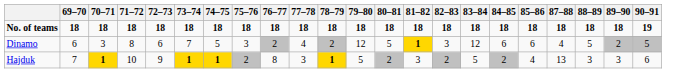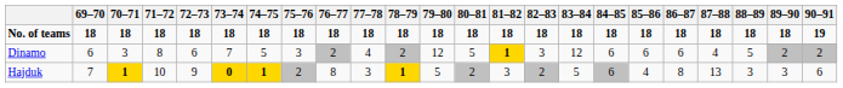 <table border=1 bordercolor="#CCCCCC" class=wikitable style="font-size:90%;">
 <tr align=LEFT valign=CENTER>
 <th></th>
 <th>69–70</th>
 <th>70–71</th>
 <th>71–72</th>
 <th>72–73</th>
 <th>73–74</th>
 <th>74–75</th>
 <th>75–76</th>
 <th>76–77</th>
 <th>77–78</th>
 <th>78–79</th>
 <th>79–80</th>
 <th>80–81</th>
 <th>81–82</th>
 <th>82–83</th>
 <th>83–84</th>
 <th>84–85</th>
 <th>85–86</th>
+<th>86–87</th>
 <th>87–88</th>
 <th>88–89</th>
 <th>89–90</th>
 <th>90–91</th>
 </tr>
 <tr align=CENTER>
 <td><strong>No. of teams</strong></td>
+<td><strong>18</strong></td>
 <td><strong>18</strong></td>
 <td><strong>18</strong></td>
 <td><strong>18</strong></td>
 <td><strong>18</strong></td>
 <td><strong>18</strong></td>
 <td><strong>18</strong></td>
 <td><strong>18</strong></td>
 <td><strong>18</strong></td>
 <td><strong>18</strong></td>
 <td><strong>18</strong></td>
 <td><strong>18</strong></td>
 <td><strong>18</strong></td>
 <td><strong>18</strong></td>
 <td><strong>18</strong></td>
 <td><strong>18</strong></td>
 <td><strong>18</strong></td>
 <td><strong>18</strong></td>
 <td><strong>18</strong></td>
 <td><strong>18</strong></td>
 <td><strong>18</strong></td>
 <td><strong>19</strong></td>
 </tr>
 <tr align=CENTER valign=BOTTOM>
 <td align=LEFT><a href='#'>Dinamo</a></td>
 <td>6</td>
 <td>3</td>
 <td>8</td>
 <td>6</td>
 <td>7</td>
 <td>5</td>
 <td>3</td>
 <td bgcolor=silver>2</td>
 <td>4</td>
 <td bgcolor=silver>2</td>
 <td>12</td>
 <td>5</td>
 <td bgcolor=gold><strong>1</strong></td>
 <td>3</td>
 <td>12</td>
 <td>6</td>
 <td>6</td>
+<td>6</td>
 <td>4</td>
 <td>5</td>
 <td bgcolor=silver>2</td>
-<td bgcolor=silver>5</td>
+<td bgcolor=silver>2</td>
 </tr>
 <tr align=CENTER valign=BOTTOM>
 <td align=LEFT><a href='#'>Hajduk</a></td>
 <td>7</td>
 <td bgcolor=gold><strong>1</strong></td>
 <td>10</td>
 <td>9</td>
-<td bgcolor=gold><strong>1</strong></td>
+<td bgcolor=gold><strong>0</strong></td>
 <td bgcolor=gold><strong>1</strong></td>
 <td bgcolor=silver>2</td>
 <td>8</td>
 <td>3</td>
 <td bgcolor=gold><strong>1</strong></td>
 <td>5</td>
 <td bgcolor=silver>2</td>
 <td>3</td>
 <td bgcolor=silver>2</td>
 <td>5</td>
-<td bgcolor=silver>2</td>
+<td bgcolor=silver>6</td>
 <td>4</td>
+<td>8</td>
 <td>13</td>
 <td>3</td>
 <td>3</td>
 <td>6</td>
 </tr>
 </table>
